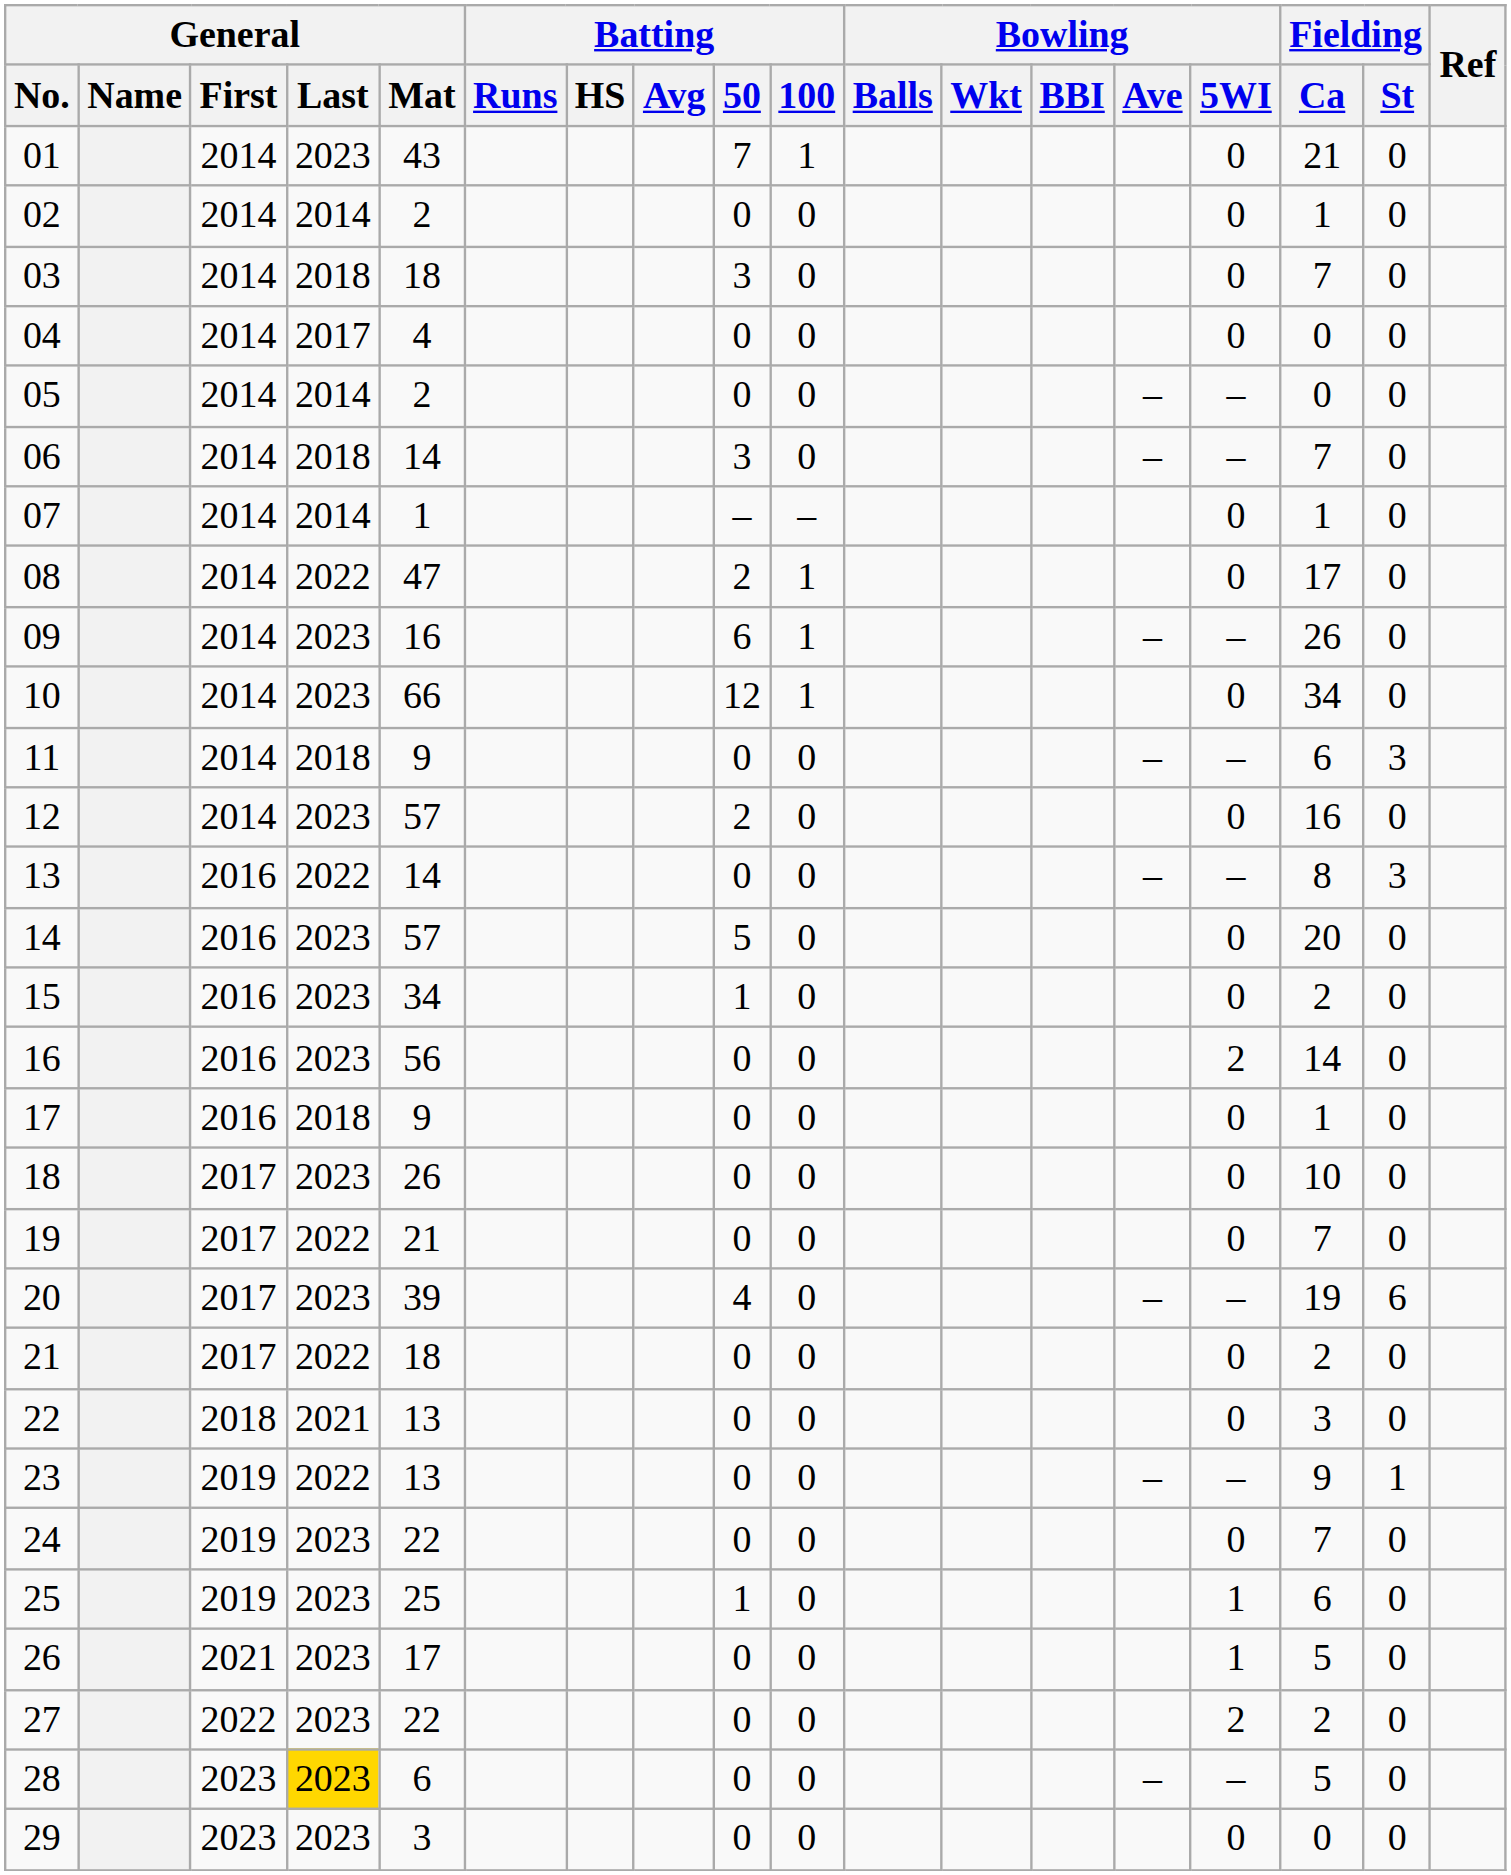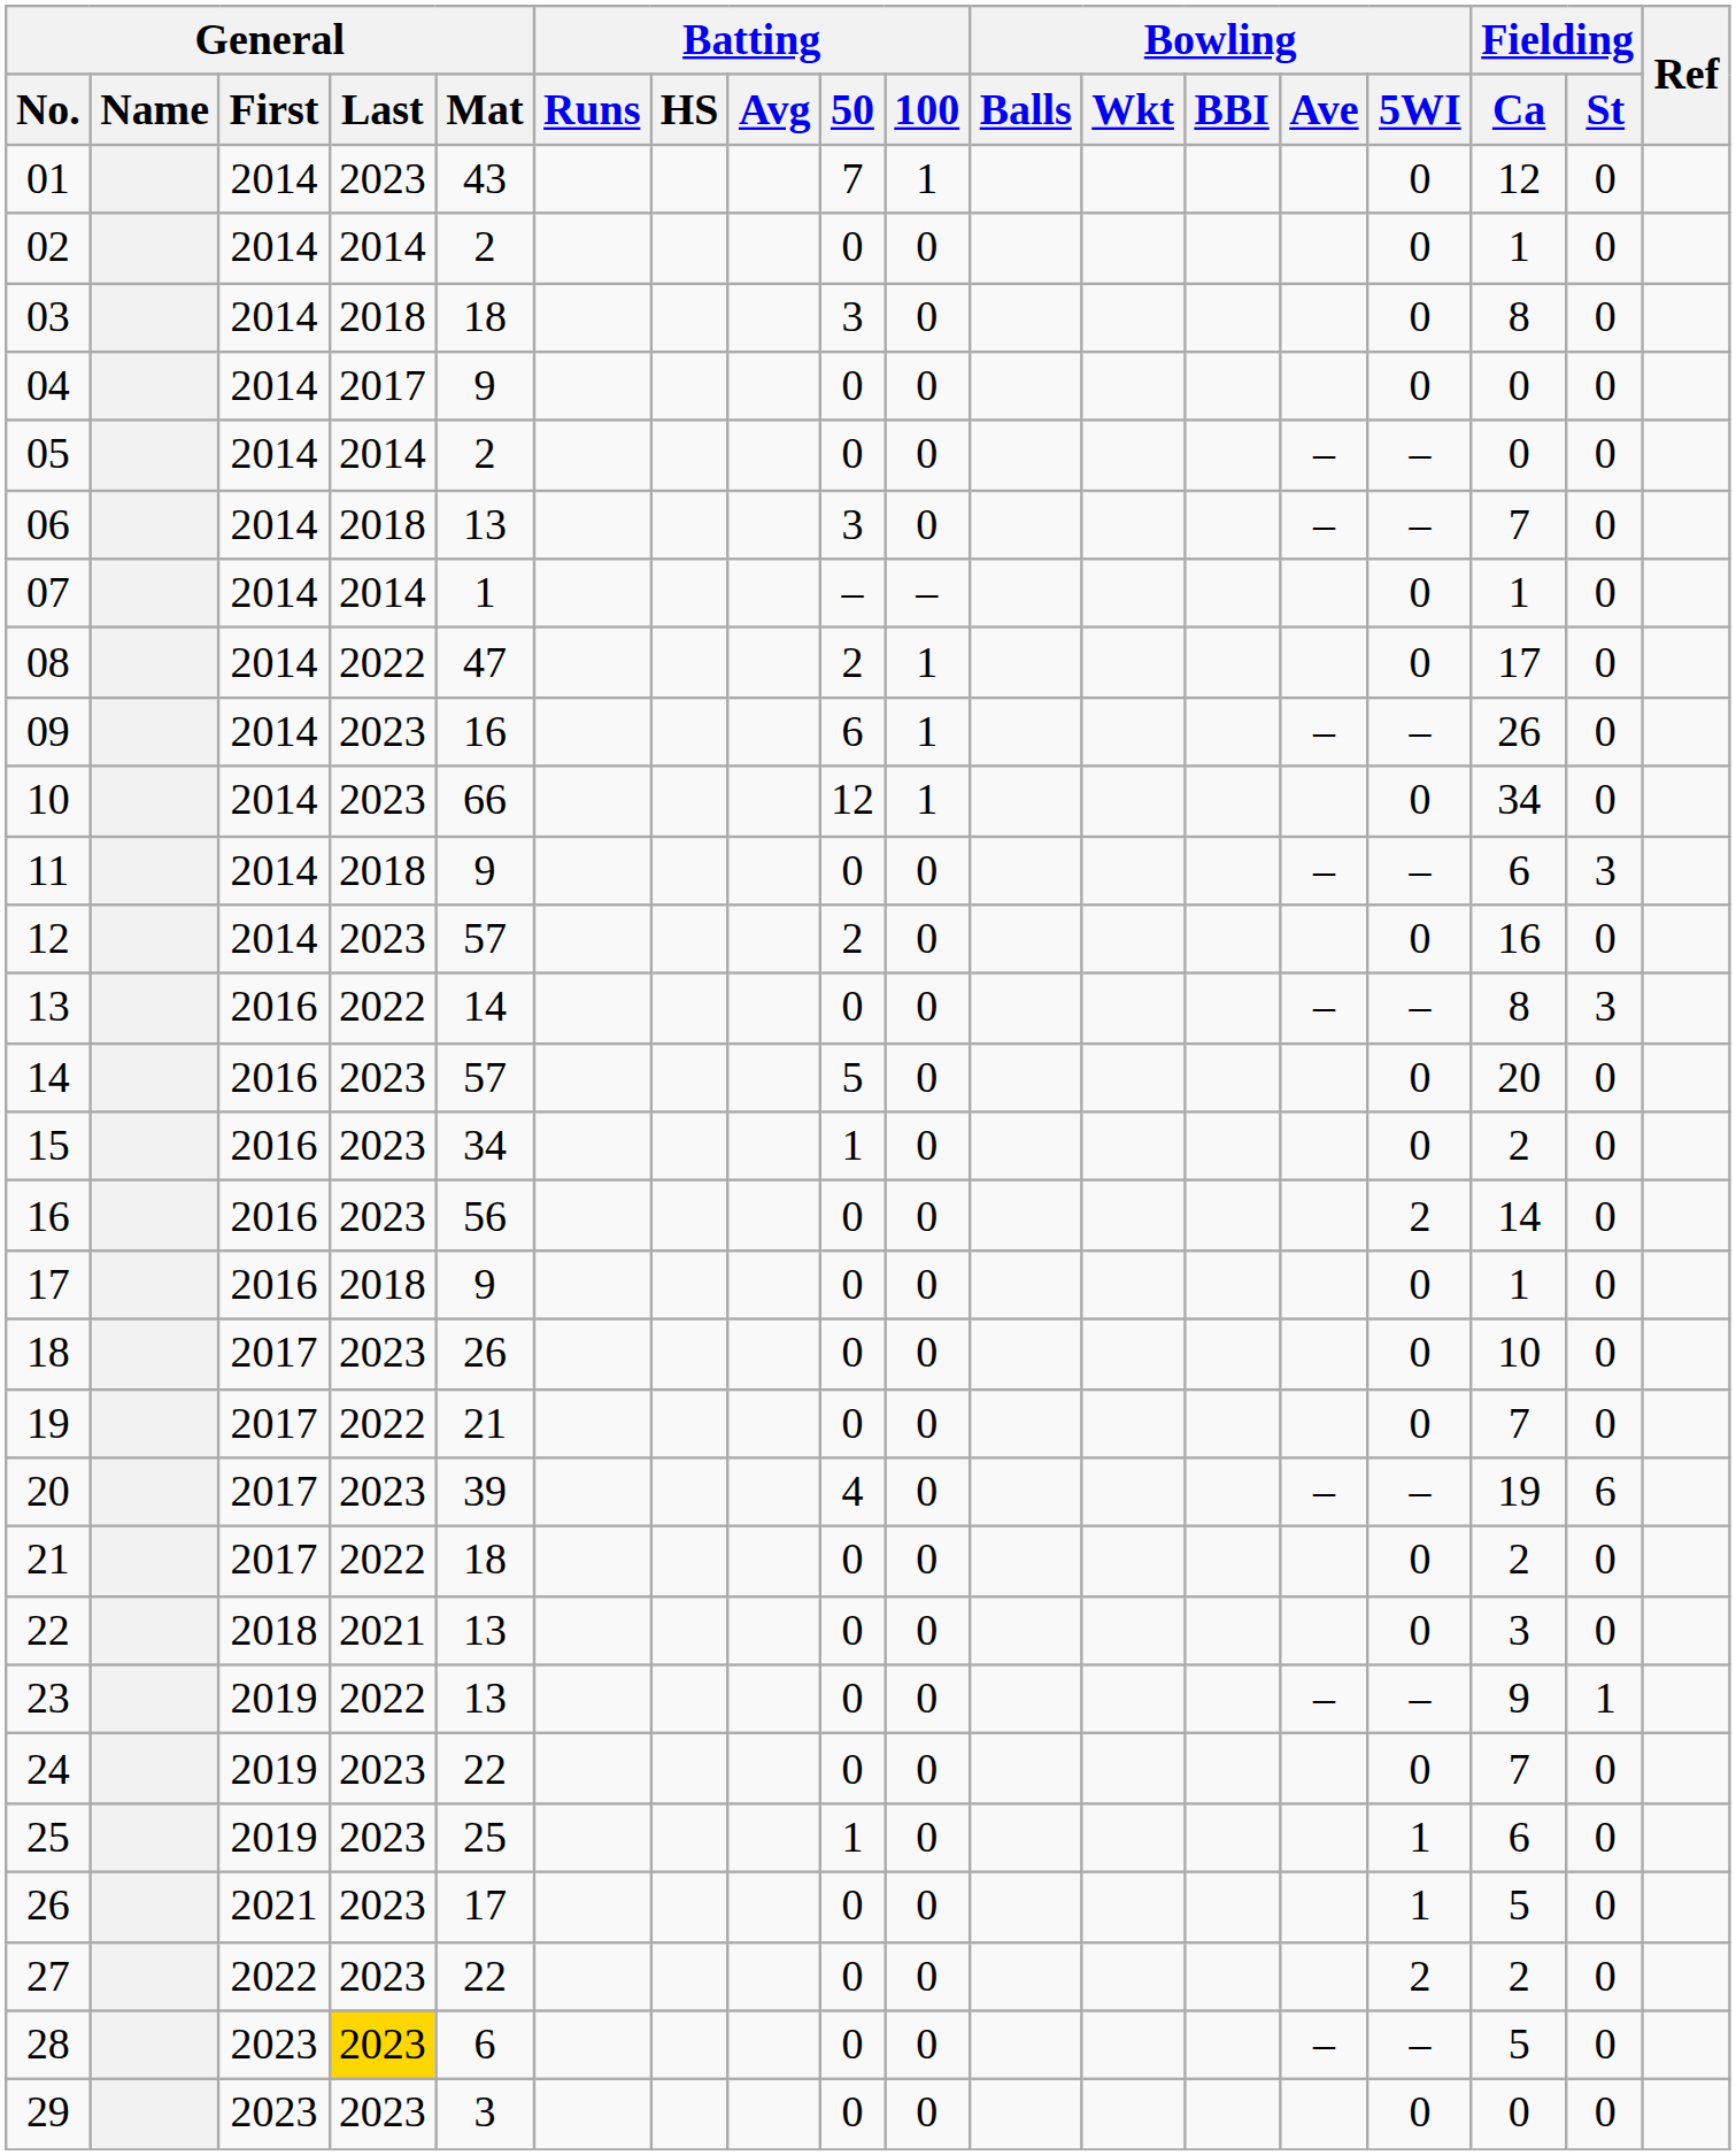 <table class="wikitable sortable plainrowheaders">
 <tr align="center">
 <th scope="col" colspan=5 class="unsortable">General</th>
 <th scope="col" colspan=5 class="unsortable"><a href='#'>Batting</a></th>
 <th scope="col" colspan=5 class="unsortable"><a href='#'>Bowling</a></th>
 <th scope="col" colspan=2 class="unsortable"><a href='#'>Fielding</a></th>
 <th scope="col" rowspan=2 class="unsortable">Ref</th>
 </tr>
 <tr align="center">
 <th scope="col">No.</th>
 <th scope="col">Name</th>
 <th scope="col">First</th>
 <th scope="col">Last</th>
 <th scope="col">Mat</th>
 <th scope="col"><a href='#'>Runs</a></th>
 <th scope="col">HS</th>
 <th scope="col"><a href='#'>Avg</a></th>
 <th scope="col"><a href='#'>50</a></th>
 <th scope="col"><a href='#'>100</a></th>
 <th scope="col"><a href='#'>Balls</a></th>
 <th scope="col"><a href='#'>Wkt</a></th>
 <th scope="col"><a href='#'>BBI</a></th>
 <th scope="col"><a href='#'>Ave</a></th>
 <th><a href='#'>5WI</a></th>
 <th scope="col"><a href='#'>Ca</a></th>
 <th scope="col"><a href='#'>St</a></th>
 </tr>
 <tr align="center">
 <td><span>0</span>1</td>
 <th scope="row"></th>
 <td>2014</td>
 <td>2023</td>
 <td>43</td>
 <td></td>
 <td></td>
 <td></td>
 <td>7</td>
 <td>1</td>
 <td></td>
 <td></td>
 <td></td>
 <td></td>
 <td>0</td>
-<td>21</td>
+<td>12</td>
 <td>0</td>
 <td></td>
 </tr>
 <tr align="center">
 <td><span>0</span>2</td>
 <th scope="row"> </th>
 <td>2014</td>
 <td>2014</td>
 <td>2</td>
 <td></td>
 <td></td>
 <td></td>
 <td>0</td>
 <td>0</td>
 <td></td>
 <td></td>
 <td></td>
 <td></td>
 <td>0</td>
 <td>1</td>
 <td>0</td>
 <td></td>
 </tr>
 <tr align="center">
 <td><span>0</span>3</td>
 <th scope="row"></th>
 <td>2014</td>
 <td>2018</td>
 <td>18</td>
 <td></td>
 <td></td>
 <td></td>
 <td>3</td>
 <td>0</td>
 <td></td>
 <td></td>
 <td></td>
 <td></td>
 <td>0</td>
-<td>7</td>
+<td>8</td>
 <td>0</td>
 <td></td>
 </tr>
 <tr align="center">
 <td><span>0</span>4</td>
 <th scope="row"></th>
 <td>2014</td>
 <td>2017</td>
-<td>4</td>
+<td>9</td>
 <td></td>
 <td></td>
 <td></td>
 <td>0</td>
 <td>0</td>
 <td></td>
 <td></td>
 <td></td>
 <td></td>
 <td>0</td>
 <td>0</td>
 <td>0</td>
 <td></td>
 </tr>
 <tr align="center">
 <td><span>0</span>5</td>
 <th scope="row"></th>
 <td>2014</td>
 <td>2014</td>
 <td>2</td>
 <td></td>
 <td></td>
 <td></td>
 <td>0</td>
 <td>0</td>
 <td></td>
 <td></td>
 <td></td>
 <td>–</td>
 <td>–</td>
 <td>0</td>
 <td>0</td>
 <td></td>
 </tr>
 <tr align="center">
 <td><span>0</span>6</td>
 <th scope="row"></th>
 <td>2014</td>
 <td>2018</td>
-<td>14</td>
+<td>13</td>
 <td></td>
 <td></td>
 <td></td>
 <td>3</td>
 <td>0</td>
 <td></td>
 <td></td>
 <td></td>
 <td>–</td>
 <td>–</td>
 <td>7</td>
 <td>0</td>
 <td></td>
 </tr>
 <tr align="center">
 <td><span>0</span>7</td>
 <th scope="row"></th>
 <td>2014</td>
 <td>2014</td>
 <td>1</td>
 <td></td>
 <td></td>
 <td></td>
 <td>–</td>
 <td>–</td>
 <td></td>
 <td></td>
 <td></td>
 <td></td>
 <td>0</td>
 <td>1</td>
 <td>0</td>
 <td></td>
 </tr>
 <tr align="center">
 <td><span>0</span>8</td>
 <th scope="row"></th>
 <td>2014</td>
 <td>2022</td>
 <td>47</td>
 <td></td>
 <td></td>
 <td></td>
 <td>2</td>
 <td>1</td>
 <td></td>
 <td></td>
 <td></td>
 <td></td>
 <td>0</td>
 <td>17</td>
 <td>0</td>
 <td></td>
 </tr>
 <tr align="center">
 <td><span>0</span>9</td>
 <th scope="row"></th>
 <td>2014</td>
 <td>2023</td>
 <td>16</td>
 <td></td>
 <td></td>
 <td></td>
 <td>6</td>
 <td>1</td>
 <td></td>
 <td></td>
 <td></td>
 <td>–</td>
 <td>–</td>
 <td>26</td>
 <td>0</td>
 <td></td>
 </tr>
 <tr align="center">
 <td>10</td>
 <th scope="row"> </th>
 <td>2014</td>
 <td>2023</td>
 <td>66</td>
 <td></td>
 <td></td>
 <td></td>
 <td>12</td>
 <td>1</td>
 <td></td>
 <td></td>
 <td></td>
 <td></td>
 <td>0</td>
 <td>34</td>
 <td>0</td>
 <td></td>
 </tr>
 <tr align="center">
 <td>11</td>
 <th scope="row"> </th>
 <td>2014</td>
 <td>2018</td>
 <td>9</td>
 <td></td>
 <td></td>
 <td></td>
 <td>0</td>
 <td>0</td>
 <td></td>
 <td></td>
 <td></td>
 <td>–</td>
 <td>–</td>
 <td>6</td>
 <td>3</td>
 <td></td>
 </tr>
 <tr align="center">
 <td>12</td>
 <th scope="row"></th>
 <td>2014</td>
 <td>2023</td>
 <td>57</td>
 <td></td>
 <td></td>
 <td></td>
 <td>2</td>
 <td>0</td>
 <td></td>
 <td></td>
 <td></td>
 <td></td>
 <td>0</td>
 <td>16</td>
 <td>0</td>
 <td></td>
 </tr>
 <tr align="center">
 <td>13</td>
 <th scope="row"> </th>
 <td>2016</td>
 <td>2022</td>
 <td>14</td>
 <td></td>
 <td></td>
 <td></td>
 <td>0</td>
 <td>0</td>
 <td></td>
 <td></td>
 <td></td>
 <td>–</td>
 <td>–</td>
 <td>8</td>
 <td>3</td>
 <td></td>
 </tr>
 <tr align="center">
 <td>14</td>
 <th scope="row"></th>
 <td>2016</td>
 <td>2023</td>
 <td>57</td>
 <td></td>
 <td></td>
 <td></td>
 <td>5</td>
 <td>0</td>
 <td></td>
 <td></td>
 <td></td>
 <td></td>
 <td>0</td>
 <td>20</td>
 <td>0</td>
 <td></td>
 </tr>
 <tr align="center">
 <td>15</td>
 <th scope="row"></th>
 <td>2016</td>
 <td>2023</td>
 <td>34</td>
 <td></td>
 <td></td>
 <td></td>
 <td>1</td>
 <td>0</td>
 <td></td>
 <td></td>
 <td></td>
 <td></td>
 <td>0</td>
 <td>2</td>
 <td>0</td>
 <td></td>
 </tr>
 <tr align="center">
 <td>16</td>
 <th scope="row"></th>
 <td>2016</td>
 <td>2023</td>
 <td>56</td>
 <td></td>
 <td></td>
 <td></td>
 <td>0</td>
 <td>0</td>
 <td></td>
 <td></td>
 <td></td>
 <td></td>
 <td>2</td>
 <td>14</td>
 <td>0</td>
 <td></td>
 </tr>
 <tr align="center">
 <td>17</td>
 <th scope="row"></th>
 <td>2016</td>
 <td>2018</td>
 <td>9</td>
 <td></td>
 <td></td>
 <td></td>
 <td>0</td>
 <td>0</td>
 <td></td>
 <td></td>
 <td></td>
 <td></td>
 <td>0</td>
 <td>1</td>
 <td>0</td>
 <td></td>
 </tr>
 <tr align="center">
 <td>18</td>
 <th scope="row"></th>
 <td>2017</td>
 <td>2023</td>
 <td>26</td>
 <td></td>
 <td></td>
 <td></td>
 <td>0</td>
 <td>0</td>
 <td></td>
 <td></td>
 <td></td>
 <td></td>
 <td>0</td>
 <td>10</td>
 <td>0</td>
 <td></td>
 </tr>
 <tr align="center">
 <td>19</td>
 <th scope="row"></th>
 <td>2017</td>
 <td>2022</td>
 <td>21</td>
 <td></td>
 <td></td>
 <td></td>
 <td>0</td>
 <td>0</td>
 <td></td>
 <td></td>
 <td></td>
 <td></td>
 <td>0</td>
 <td>7</td>
 <td>0</td>
 <td></td>
 </tr>
 <tr align="center">
 <td>20</td>
 <th scope="row"> </th>
 <td>2017</td>
 <td>2023</td>
 <td>39</td>
 <td></td>
 <td></td>
 <td></td>
 <td>4</td>
 <td>0</td>
 <td></td>
 <td></td>
 <td></td>
 <td>–</td>
 <td>–</td>
 <td>19</td>
 <td>6</td>
 <td></td>
 </tr>
 <tr align="center">
 <td>21</td>
 <th scope="row"></th>
 <td>2017</td>
 <td>2022</td>
 <td>18</td>
 <td></td>
 <td></td>
 <td></td>
 <td>0</td>
 <td>0</td>
 <td></td>
 <td></td>
 <td></td>
 <td></td>
 <td>0</td>
 <td>2</td>
 <td>0</td>
 <td></td>
 </tr>
 <tr align="center">
 <td>22</td>
 <th scope="row"></th>
 <td>2018</td>
 <td>2021</td>
 <td>13</td>
 <td></td>
 <td></td>
 <td></td>
 <td>0</td>
 <td>0</td>
 <td></td>
 <td></td>
 <td></td>
 <td></td>
 <td>0</td>
 <td>3</td>
 <td>0</td>
 <td></td>
 </tr>
 <tr align="center">
 <td>23</td>
 <th scope="row"> </th>
 <td>2019</td>
 <td>2022</td>
 <td>13</td>
 <td></td>
 <td></td>
 <td></td>
 <td>0</td>
 <td>0</td>
 <td></td>
 <td></td>
 <td></td>
 <td>–</td>
 <td>–</td>
 <td>9</td>
 <td>1</td>
 <td></td>
 </tr>
 <tr align="center">
 <td>24</td>
 <th scope="row"></th>
 <td>2019</td>
 <td>2023</td>
 <td>22</td>
 <td></td>
 <td></td>
 <td></td>
 <td>0</td>
 <td>0</td>
 <td></td>
 <td></td>
 <td></td>
 <td></td>
 <td>0</td>
 <td>7</td>
 <td>0</td>
 <td></td>
 </tr>
 <tr align="center">
 <td>25</td>
 <th scope="row"></th>
 <td>2019</td>
 <td>2023</td>
 <td>25</td>
 <td></td>
 <td></td>
 <td></td>
 <td>1</td>
 <td>0</td>
 <td></td>
 <td></td>
 <td></td>
 <td></td>
 <td>1</td>
 <td>6</td>
 <td>0</td>
 <td></td>
 </tr>
 <tr align="center">
 <td>26</td>
 <th scope="row"></th>
 <td>2021</td>
 <td>2023</td>
 <td>17</td>
 <td></td>
 <td></td>
 <td></td>
 <td>0</td>
 <td>0</td>
 <td></td>
 <td></td>
 <td></td>
 <td></td>
 <td>1</td>
 <td>5</td>
 <td>0</td>
 <td></td>
 </tr>
 <tr align="center">
 <td>27</td>
 <th scope="row"></th>
 <td>2022</td>
 <td>2023</td>
 <td>22</td>
 <td></td>
 <td></td>
 <td></td>
 <td>0</td>
 <td>0</td>
 <td></td>
 <td></td>
 <td></td>
 <td></td>
 <td>2</td>
 <td>2</td>
 <td>0</td>
 <td></td>
 </tr>
 <tr align="center">
 <td>28</td>
 <th scope="row"> </th>
 <td>2023</td>
 <td style="background: gold;">2023</td>
 <td>6</td>
 <td></td>
 <td></td>
 <td></td>
 <td>0</td>
 <td>0</td>
 <td></td>
 <td></td>
 <td></td>
 <td>–</td>
 <td>–</td>
 <td>5</td>
 <td>0</td>
 <td></td>
 </tr>
 <tr align="center">
 <td>29</td>
 <th scope="row"></th>
 <td>2023</td>
 <td>2023</td>
 <td>3</td>
 <td></td>
 <td></td>
 <td></td>
 <td>0</td>
 <td>0</td>
 <td></td>
 <td></td>
 <td></td>
 <td></td>
 <td>0</td>
 <td>0</td>
 <td>0</td>
 <td></td>
 </tr>
 </table>
